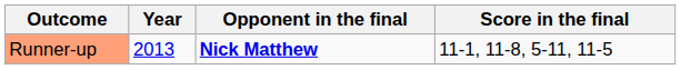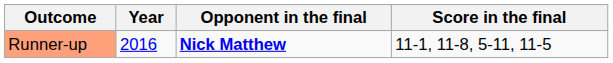 <table class="sortable wikitable">
 <tr>
 <th width="100">Outcome</th>
 <th width="50">Year</th>
 <th width="200">Opponent in the final</th>
 <th width="200">Score in the final</th>
 </tr>
 <tr>
 <td bgcolor="ffa07a">Runner-up</td>
-<td><a href='#'>2013</a></td>
+<td><a href='#'>2016</a></td>
 <td><strong>   <a href='#'>Nick Matthew</a></strong></td>
 <td>11-1, 11-8, 5-11, 11-5</td>
 </tr>
 </table>
